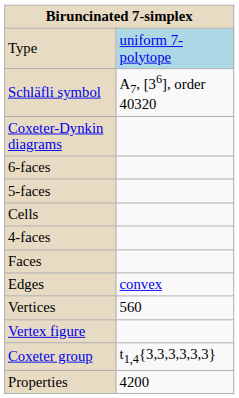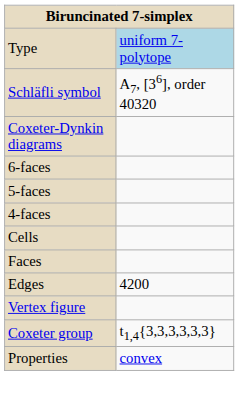 <table class="wikitable" align="right" style="margin-left:10px" width="250">
 <tr>
 <th style="background:#e7dcc3;" colspan="2">Biruncinated 7-simplex</th>
 </tr>
 <tr>
 <td style="background:#e7dcc3;">Type</td>
 <td style="background: lightblue;"><a href='#'>uniform 7-polytope</a></td>
 </tr>
 <tr>
 <td style="background:#e7dcc3;"><a href='#'>Schläfli symbol</a></td>
 <td>A<sub>7</sub>, [3<sup>6</sup>], order 40320</td>
 </tr>
 <tr>
 <td style="background:#e7dcc3;"><a href='#'>Coxeter-Dynkin diagrams</a></td>
 <td></td>
 </tr>
 <tr>
 <td style="background:#e7dcc3;">6-faces</td>
 <td></td>
 </tr>
 <tr>
 <td style="background:#e7dcc3;">5-faces</td>
 <td></td>
 </tr>
 <tr>
-<td style="background:#e7dcc3;">Cells</td>
+<td style="background:#e7dcc3;">4-faces</td>
 <td></td>
 </tr>
 <tr>
-<td style="background:#e7dcc3;">4-faces</td>
+<td style="background:#e7dcc3;">Cells</td>
 <td></td>
 </tr>
 <tr>
 <td style="background:#e7dcc3;">Faces</td>
 <td></td>
 </tr>
 <tr>
 <td style="background:#e7dcc3;">Edges</td>
-<td><a href='#'>convex</a></td>
-</tr>
-<tr>
-<td style="background:#e7dcc3;">Vertices</td>
-<td>560</td>
+<td>4200</td>
 </tr>
 <tr>
 <td style="background:#e7dcc3;"><a href='#'>Vertex figure</a></td>
 <td></td>
 </tr>
 <tr>
 <td style="background:#e7dcc3;"><a href='#'>Coxeter group</a></td>
 <td>t<sub>1,4</sub>{3,3,3,3,3,3}</td>
 </tr>
 <tr>
 <td style="background:#e7dcc3;">Properties</td>
-<td>4200</td>
+<td><a href='#'>convex</a></td>
 </tr>
 </table>
